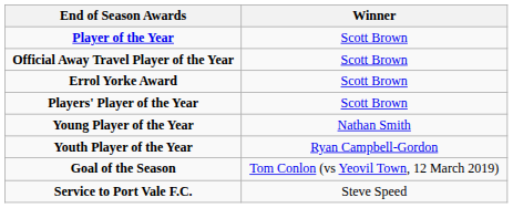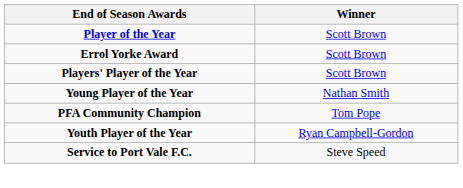 <table class="wikitable" style="text-align:center; font-size:95%;width:65%; text-align:left">
 <tr>
 <th>End of Season Awards</th>
 <th>Winner</th>
 </tr>
 <tr --->
 <td align="center"><strong><a href='#'>Player of the Year</a></strong></td>
-<td align="center"><a href='#'>Scott Brown</a></td>
-</tr>
-<tr --->
-<td align="center"><strong>Official Away Travel Player of the Year</strong></td>
 <td align="center"><a href='#'>Scott Brown</a></td>
 </tr>
 <tr --->
 <td align="center"><strong>Errol Yorke Award</strong></td>
 <td align="center"><a href='#'>Scott Brown</a></td>
 </tr>
 <tr --->
 <td align="center"><strong>Players' Player of the Year</strong></td>
 <td align="center"><a href='#'>Scott Brown</a></td>
 </tr>
 <tr --->
 <td align="center"><strong>Young Player of the Year</strong></td>
 <td align="center"><a href='#'>Nathan Smith</a></td>
 </tr>
 <tr --->
+<td align="center"><strong>PFA Community Champion</strong></td>
+<td align="center"><a href='#'>Tom Pope</a></td>
+</tr>
+<tr --->
 <td align="center"><strong>Youth Player of the Year</strong></td>
 <td align="center"><a href='#'>Ryan Campbell-Gordon</a></td>
-</tr>
-<tr --->
-<td align="center"><strong>Goal of the Season</strong></td>
-<td align="center"><a href='#'>Tom Conlon</a> (vs <a href='#'>Yeovil Town</a>, 12 March 2019)</td>
 </tr>
 <tr --->
 <td align="center"><strong>Service to Port Vale F.C.</strong></td>
 <td align="center">Steve Speed</td>
 </tr>
 </table>
